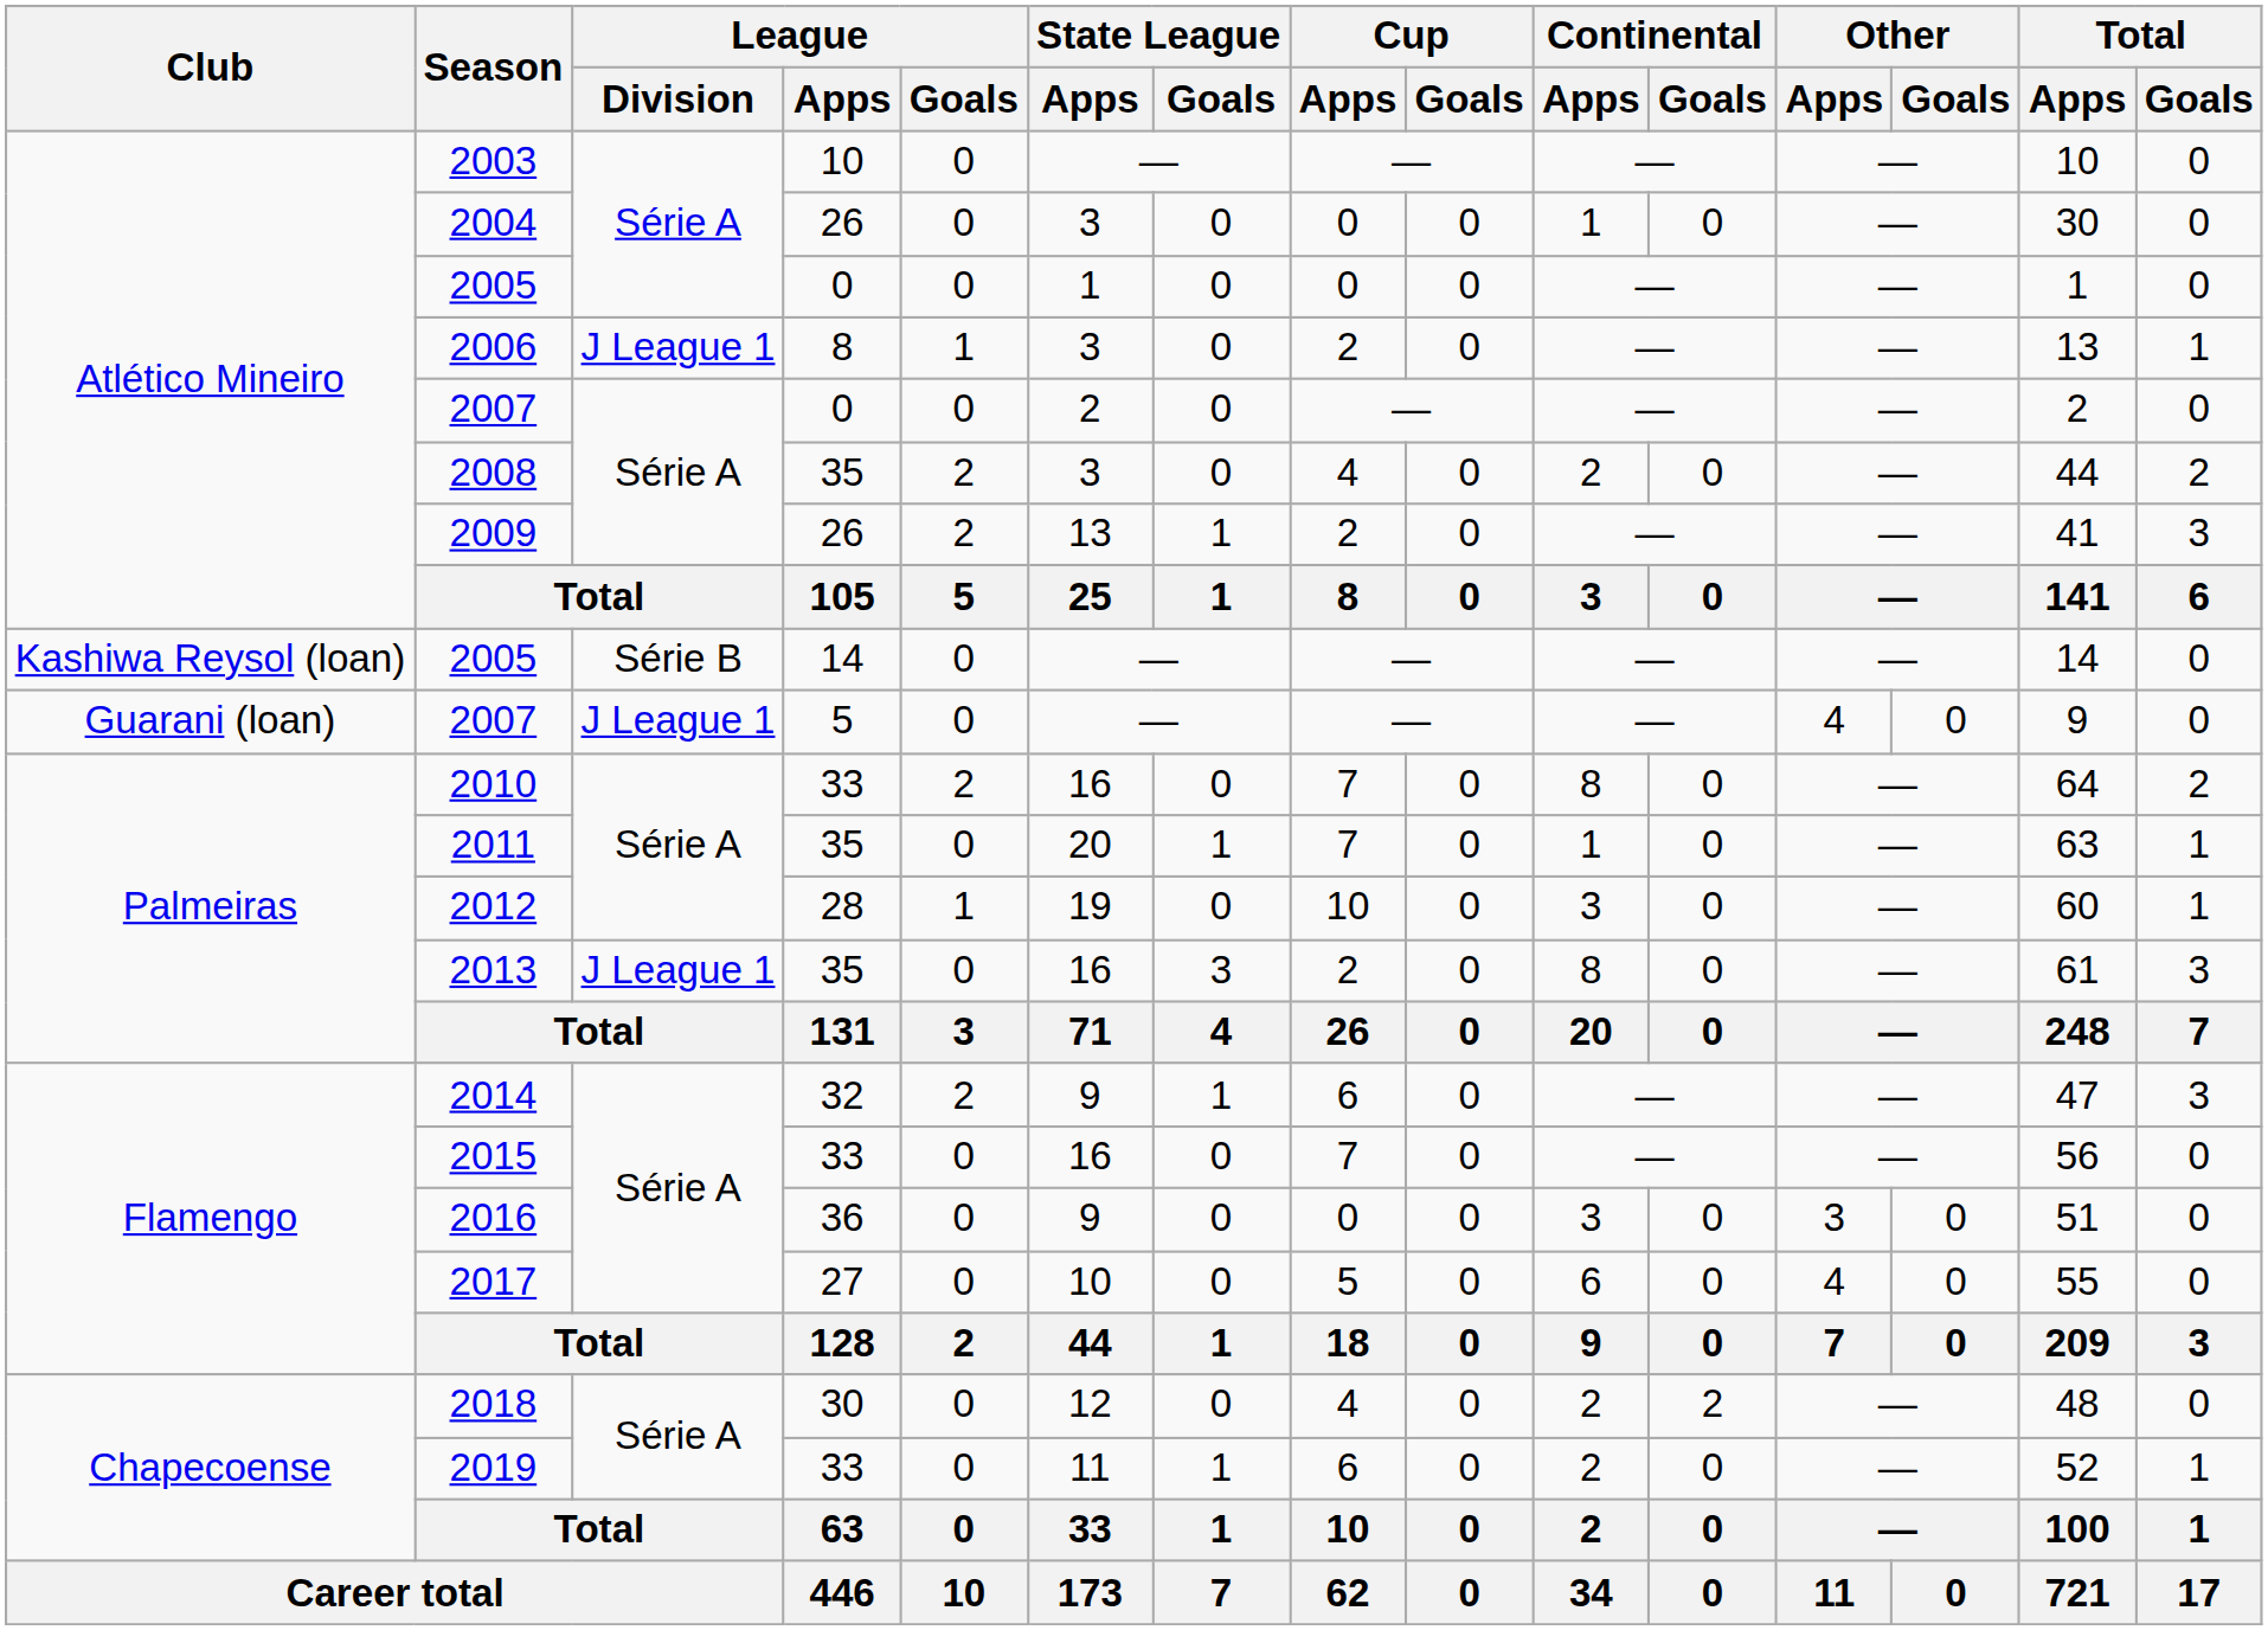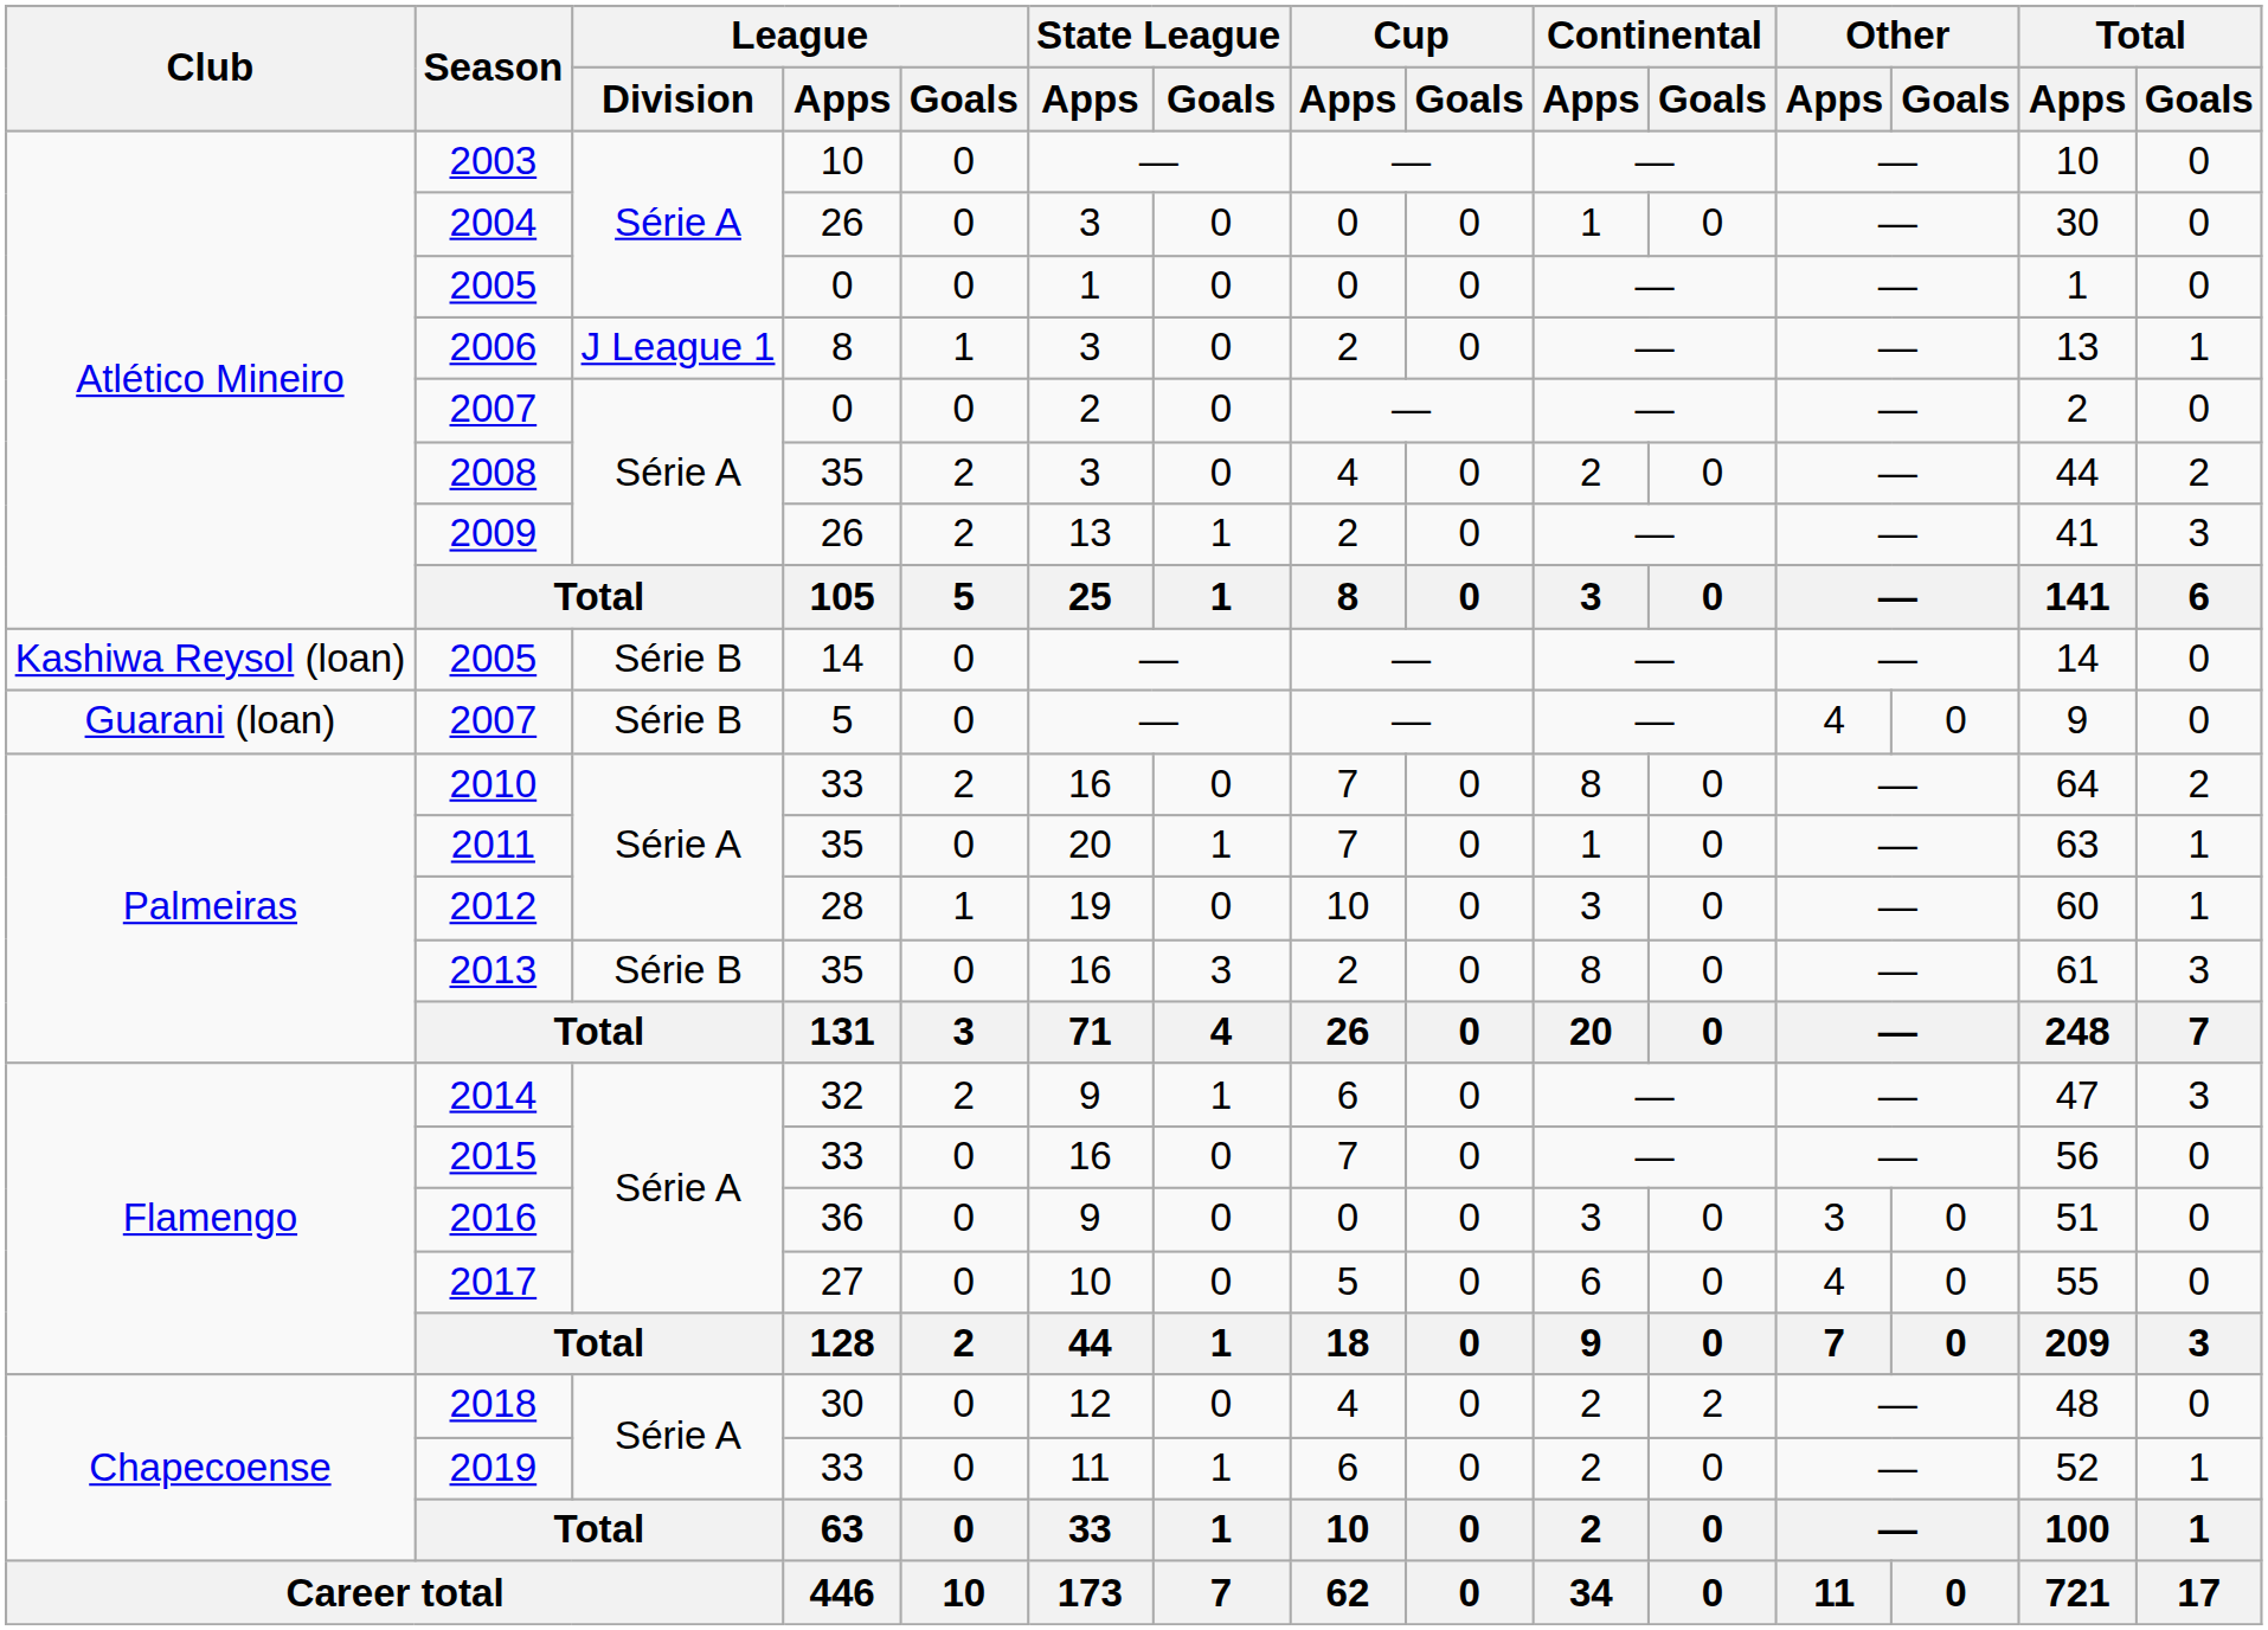 <table class="wikitable" style="text-align: center;">
 <tr>
 <th rowspan="2">Club</th>
 <th rowspan="2">Season</th>
 <th colspan="3">League</th>
 <th colspan="2">State League</th>
 <th colspan="2">Cup</th>
 <th colspan="2">Continental</th>
 <th colspan="2">Other</th>
 <th colspan="2">Total</th>
 </tr>
 <tr>
 <th>Division</th>
 <th>Apps</th>
 <th>Goals</th>
 <th>Apps</th>
 <th>Goals</th>
 <th>Apps</th>
 <th>Goals</th>
 <th>Apps</th>
 <th>Goals</th>
 <th>Apps</th>
 <th>Goals</th>
 <th>Apps</th>
 <th>Goals</th>
 </tr>
 <tr>
 <td rowspan="8"><a href='#'>Atlético Mineiro</a></td>
 <td><a href='#'>2003</a></td>
 <td rowspan="3"><a href='#'>Série A</a></td>
 <td>10</td>
 <td>0</td>
 <td colspan="2">—</td>
 <td colspan="2">—</td>
 <td colspan="2">—</td>
 <td colspan="2">—</td>
 <td>10</td>
 <td>0</td>
 </tr>
 <tr>
 <td><a href='#'>2004</a></td>
 <td>26</td>
 <td>0</td>
 <td>3</td>
 <td>0</td>
 <td>0</td>
 <td>0</td>
 <td>1</td>
 <td>0</td>
 <td colspan="2">—</td>
 <td>30</td>
 <td>0</td>
 </tr>
 <tr>
 <td><a href='#'>2005</a></td>
 <td>0</td>
 <td>0</td>
 <td>1</td>
 <td>0</td>
 <td>0</td>
 <td>0</td>
 <td colspan="2">—</td>
 <td colspan="2">—</td>
 <td>1</td>
 <td>0</td>
 </tr>
 <tr>
 <td><a href='#'>2006</a></td>
 <td><a href='#'>J League 1</a></td>
 <td>8</td>
 <td>1</td>
 <td>3</td>
 <td>0</td>
 <td>2</td>
 <td>0</td>
 <td colspan="2">—</td>
 <td colspan="2">—</td>
 <td>13</td>
 <td>1</td>
 </tr>
 <tr>
 <td><a href='#'>2007</a></td>
 <td rowspan="3">Série A</td>
 <td>0</td>
 <td>0</td>
 <td>2</td>
 <td>0</td>
 <td colspan="2">—</td>
 <td colspan="2">—</td>
 <td colspan="2">—</td>
 <td>2</td>
 <td>0</td>
 </tr>
 <tr>
 <td><a href='#'>2008</a></td>
 <td>35</td>
 <td>2</td>
 <td>3</td>
 <td>0</td>
 <td>4</td>
 <td>0</td>
 <td>2</td>
 <td>0</td>
 <td colspan="2">—</td>
 <td>44</td>
 <td>2</td>
 </tr>
 <tr>
 <td><a href='#'>2009</a></td>
 <td>26</td>
 <td>2</td>
 <td>13</td>
 <td>1</td>
 <td>2</td>
 <td>0</td>
 <td colspan="2">—</td>
 <td colspan="2">—</td>
 <td>41</td>
 <td>3</td>
 </tr>
 <tr>
 <th colspan="2">Total</th>
 <th>105</th>
 <th>5</th>
 <th>25</th>
 <th>1</th>
 <th>8</th>
 <th>0</th>
 <th>3</th>
 <th>0</th>
 <th colspan="2">—</th>
 <th>141</th>
 <th>6</th>
 </tr>
 <tr>
 <td valign="center"><a href='#'>Kashiwa Reysol</a> (loan)</td>
 <td><a href='#'>2005</a></td>
 <td>Série B</td>
 <td>14</td>
 <td>0</td>
 <td colspan="2">—</td>
 <td colspan="2">—</td>
 <td colspan="2">—</td>
 <td colspan="2">—</td>
 <td>14</td>
 <td>0</td>
 </tr>
 <tr>
 <td valign="center"><a href='#'>Guarani</a> (loan)</td>
 <td><a href='#'>2007</a></td>
-<td><a href='#'>J League 1</a></td>
+<td>Série B</td>
 <td>5</td>
 <td>0</td>
 <td colspan="2">—</td>
 <td colspan="2">—</td>
 <td colspan="2">—</td>
 <td>4</td>
 <td>0</td>
 <td>9</td>
 <td>0</td>
 </tr>
 <tr>
 <td rowspan="5"><a href='#'>Palmeiras</a></td>
 <td><a href='#'>2010</a></td>
 <td rowspan="3">Série A</td>
 <td>33</td>
 <td>2</td>
 <td>16</td>
 <td>0</td>
 <td>7</td>
 <td>0</td>
 <td>8</td>
 <td>0</td>
 <td colspan="2">—</td>
 <td>64</td>
 <td>2</td>
 </tr>
 <tr>
 <td><a href='#'>2011</a></td>
 <td>35</td>
 <td>0</td>
 <td>20</td>
 <td>1</td>
 <td>7</td>
 <td>0</td>
 <td>1</td>
 <td>0</td>
 <td colspan="2">—</td>
 <td>63</td>
 <td>1</td>
 </tr>
 <tr>
 <td><a href='#'>2012</a></td>
 <td>28</td>
 <td>1</td>
 <td>19</td>
 <td>0</td>
 <td>10</td>
 <td>0</td>
 <td>3</td>
 <td>0</td>
 <td colspan="2">—</td>
 <td>60</td>
 <td>1</td>
 </tr>
 <tr>
 <td><a href='#'>2013</a></td>
-<td><a href='#'>J League 1</a></td>
+<td>Série B</td>
 <td>35</td>
 <td>0</td>
 <td>16</td>
 <td>3</td>
 <td>2</td>
 <td>0</td>
 <td>8</td>
 <td>0</td>
 <td colspan="2">—</td>
 <td>61</td>
 <td>3</td>
 </tr>
 <tr>
 <th colspan="2">Total</th>
 <th>131</th>
 <th>3</th>
 <th>71</th>
 <th>4</th>
 <th>26</th>
 <th>0</th>
 <th>20</th>
 <th>0</th>
 <th colspan="2">—</th>
 <th>248</th>
 <th>7</th>
 </tr>
 <tr>
 <td rowspan="5"><a href='#'>Flamengo</a></td>
 <td><a href='#'>2014</a></td>
 <td rowspan="4">Série A</td>
 <td>32</td>
 <td>2</td>
 <td>9</td>
 <td>1</td>
 <td>6</td>
 <td>0</td>
 <td colspan="2">—</td>
 <td colspan="2">—</td>
 <td>47</td>
 <td>3</td>
 </tr>
 <tr>
 <td><a href='#'>2015</a></td>
 <td>33</td>
 <td>0</td>
 <td>16</td>
 <td>0</td>
 <td>7</td>
 <td>0</td>
 <td colspan="2">—</td>
 <td colspan="2">—</td>
 <td>56</td>
 <td>0</td>
 </tr>
 <tr>
 <td><a href='#'>2016</a></td>
 <td>36</td>
 <td>0</td>
 <td>9</td>
 <td>0</td>
 <td>0</td>
 <td>0</td>
 <td>3</td>
 <td>0</td>
 <td>3</td>
 <td>0</td>
 <td>51</td>
 <td>0</td>
 </tr>
 <tr>
 <td><a href='#'>2017</a></td>
 <td>27</td>
 <td>0</td>
 <td>10</td>
 <td>0</td>
 <td>5</td>
 <td>0</td>
 <td>6</td>
 <td>0</td>
 <td>4</td>
 <td>0</td>
 <td>55</td>
 <td>0</td>
 </tr>
 <tr>
 <th colspan="2">Total</th>
 <th>128</th>
 <th>2</th>
 <th>44</th>
 <th>1</th>
 <th>18</th>
 <th>0</th>
 <th>9</th>
 <th>0</th>
 <th>7</th>
 <th>0</th>
 <th>209</th>
 <th>3</th>
 </tr>
 <tr>
 <td rowspan="3"><a href='#'>Chapecoense</a></td>
 <td><a href='#'>2018</a></td>
 <td rowspan="2">Série A</td>
 <td>30</td>
 <td>0</td>
 <td>12</td>
 <td>0</td>
 <td>4</td>
 <td>0</td>
 <td>2</td>
 <td>2</td>
 <td colspan="2">—</td>
 <td>48</td>
 <td>0</td>
 </tr>
 <tr>
 <td><a href='#'>2019</a></td>
 <td>33</td>
 <td>0</td>
 <td>11</td>
 <td>1</td>
 <td>6</td>
 <td>0</td>
 <td>2</td>
 <td>0</td>
 <td colspan="2">—</td>
 <td>52</td>
 <td>1</td>
 </tr>
 <tr>
 <th colspan="2">Total</th>
 <th>63</th>
 <th>0</th>
 <th>33</th>
 <th>1</th>
 <th>10</th>
 <th>0</th>
 <th>2</th>
 <th>0</th>
 <th colspan="2">—</th>
 <th>100</th>
 <th>1</th>
 </tr>
 <tr>
 <th colspan="3">Career total</th>
 <th>446</th>
 <th>10</th>
 <th>173</th>
 <th>7</th>
 <th>62</th>
 <th>0</th>
 <th>34</th>
 <th>0</th>
 <th>11</th>
 <th>0</th>
 <th>721</th>
 <th>17</th>
 </tr>
 </table>
